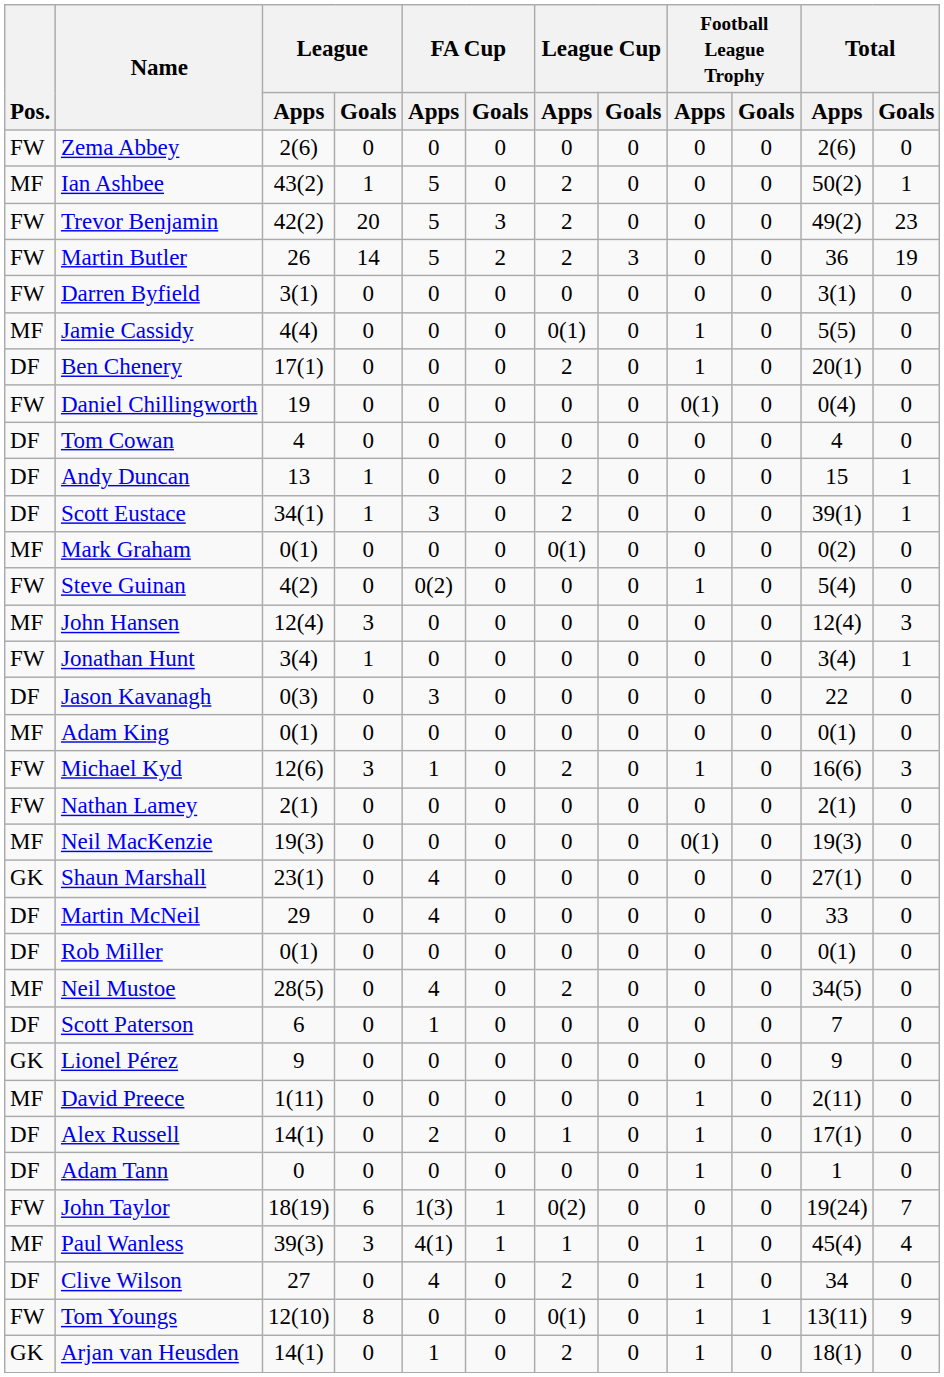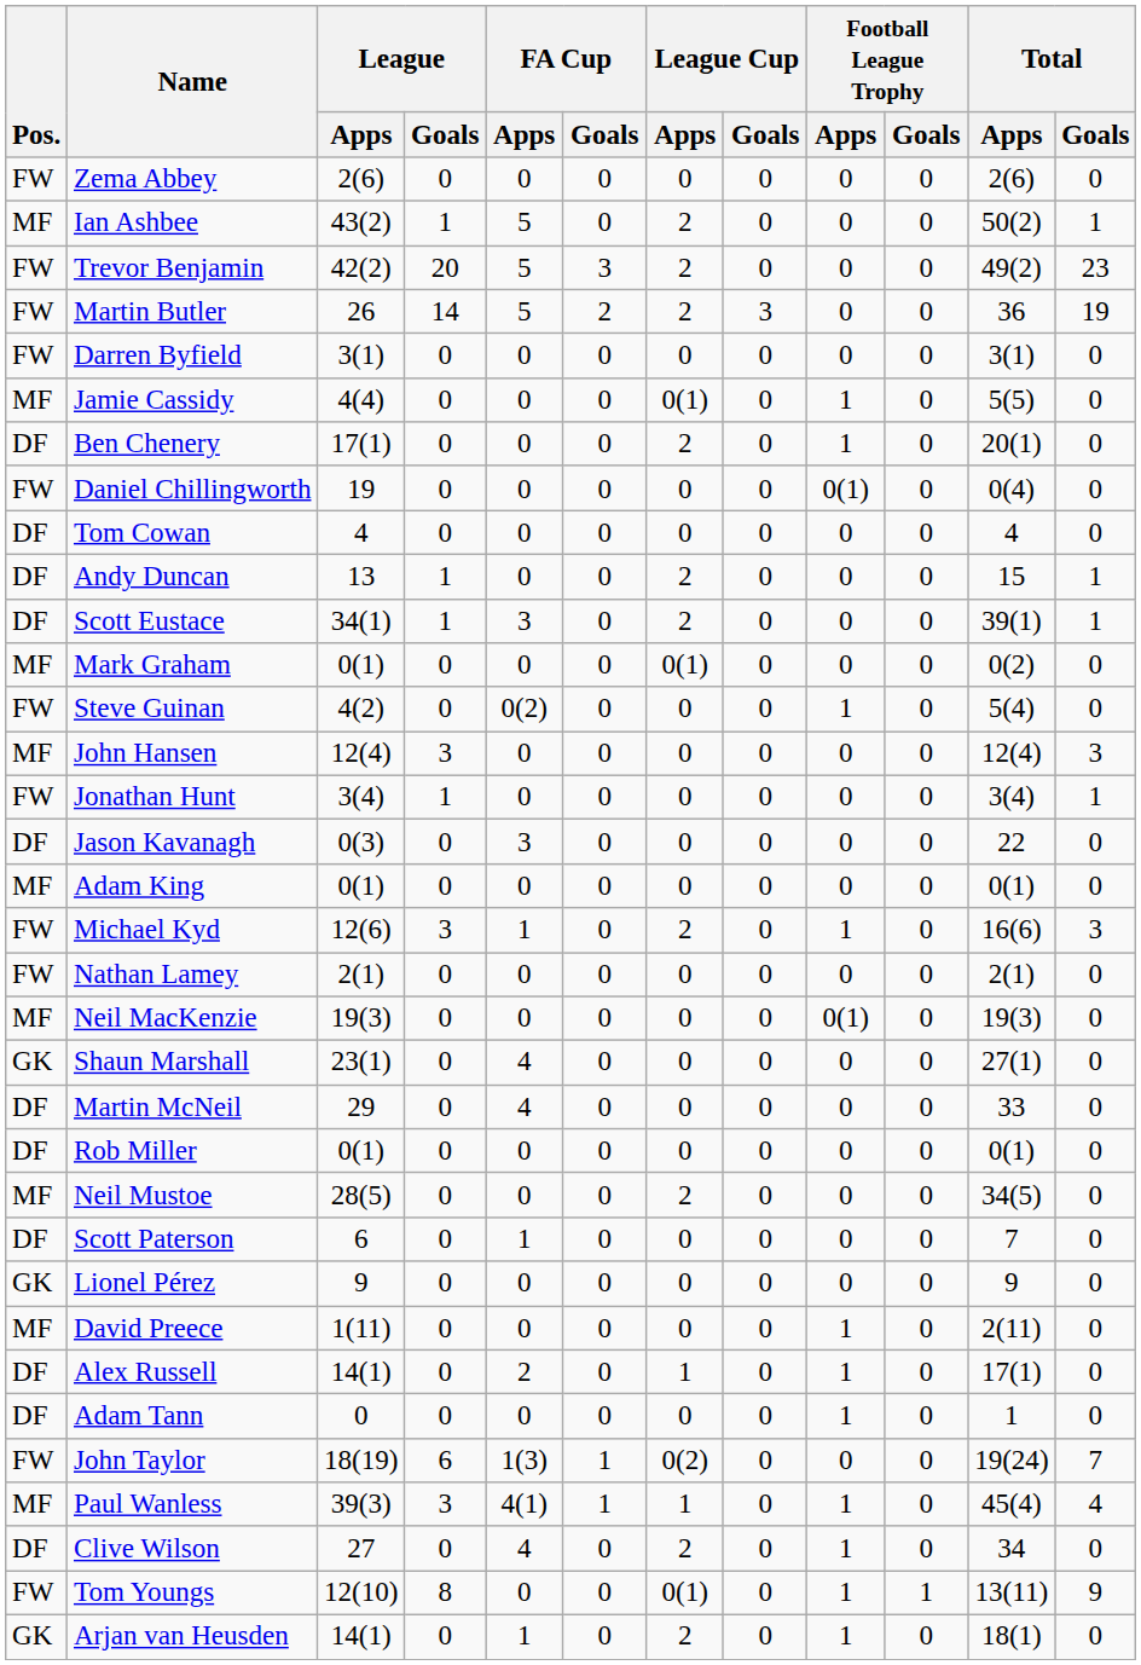 <table class="wikitable" style="text-align:center">
 <tr>
 <th rowspan="2" valign="bottom">Pos.</th>
 <th rowspan="2">Name</th>
 <th colspan="2" width="85">League</th>
 <th colspan="2" width="85">FA Cup</th>
 <th colspan="2" width="85">League Cup</th>
 <th colspan="2" width="85"><small> Football League Trophy </small></th>
 <th colspan="2" width="85">Total</th>
 </tr>
 <tr>
 <th>Apps</th>
 <th>Goals</th>
 <th>Apps</th>
 <th>Goals</th>
 <th>Apps</th>
 <th>Goals</th>
 <th>Apps</th>
 <th>Goals</th>
 <th>Apps</th>
 <th>Goals</th>
 </tr>
 <tr>
 <td align="left">FW</td>
 <td align="left"> <a href='#'>Zema Abbey</a></td>
 <td>2(6)</td>
 <td>0</td>
 <td>0</td>
 <td>0</td>
 <td>0</td>
 <td>0</td>
 <td>0</td>
 <td>0</td>
 <td>2(6)</td>
 <td>0</td>
 </tr>
 <tr>
 <td align="left">MF</td>
 <td align="left"> <a href='#'>Ian Ashbee</a></td>
 <td>43(2)</td>
 <td>1</td>
 <td>5</td>
 <td>0</td>
 <td>2</td>
 <td>0</td>
 <td>0</td>
 <td>0</td>
 <td>50(2)</td>
 <td>1</td>
 </tr>
 <tr>
 <td align="left">FW</td>
 <td align="left"> <a href='#'>Trevor Benjamin</a></td>
 <td>42(2)</td>
 <td>20</td>
 <td>5</td>
 <td>3</td>
 <td>2</td>
 <td>0</td>
 <td>0</td>
 <td>0</td>
 <td>49(2)</td>
 <td>23</td>
 </tr>
 <tr>
 <td align="left">FW</td>
 <td align="left"> <a href='#'>Martin Butler</a></td>
 <td>26</td>
 <td>14</td>
 <td>5</td>
 <td>2</td>
 <td>2</td>
 <td>3</td>
 <td>0</td>
 <td>0</td>
 <td>36</td>
 <td>19</td>
 </tr>
 <tr>
 <td align="left">FW</td>
 <td align="left"> <a href='#'>Darren Byfield</a></td>
 <td>3(1)</td>
 <td>0</td>
 <td>0</td>
 <td>0</td>
 <td>0</td>
 <td>0</td>
 <td>0</td>
 <td>0</td>
 <td>3(1)</td>
 <td>0</td>
 </tr>
 <tr>
 <td align="left">MF</td>
 <td align="left"> <a href='#'>Jamie Cassidy</a></td>
 <td>4(4)</td>
 <td>0</td>
 <td>0</td>
 <td>0</td>
 <td>0(1)</td>
 <td>0</td>
 <td>1</td>
 <td>0</td>
 <td>5(5)</td>
 <td>0</td>
 </tr>
 <tr>
 <td align="left">DF</td>
 <td align="left"> <a href='#'>Ben Chenery</a></td>
 <td>17(1)</td>
 <td>0</td>
 <td>0</td>
 <td>0</td>
 <td>2</td>
 <td>0</td>
 <td>1</td>
 <td>0</td>
 <td>20(1)</td>
 <td>0</td>
 </tr>
 <tr>
 <td align="left">FW</td>
 <td align="left"> <a href='#'>Daniel Chillingworth</a></td>
 <td>19</td>
 <td>0</td>
 <td>0</td>
 <td>0</td>
 <td>0</td>
 <td>0</td>
 <td>0(1)</td>
 <td>0</td>
 <td>0(4)</td>
 <td>0</td>
 </tr>
 <tr>
 <td align="left">DF</td>
 <td align="left"> <a href='#'>Tom Cowan</a></td>
 <td>4</td>
 <td>0</td>
 <td>0</td>
 <td>0</td>
 <td>0</td>
 <td>0</td>
 <td>0</td>
 <td>0</td>
 <td>4</td>
 <td>0</td>
 </tr>
 <tr>
 <td align="left">DF</td>
 <td align="left"> <a href='#'>Andy Duncan</a></td>
 <td>13</td>
 <td>1</td>
 <td>0</td>
 <td>0</td>
 <td>2</td>
 <td>0</td>
 <td>0</td>
 <td>0</td>
 <td>15</td>
 <td>1</td>
 </tr>
 <tr>
 <td align="left">DF</td>
 <td align="left"> <a href='#'>Scott Eustace</a></td>
 <td>34(1)</td>
 <td>1</td>
 <td>3</td>
 <td>0</td>
 <td>2</td>
 <td>0</td>
 <td>0</td>
 <td>0</td>
 <td>39(1)</td>
 <td>1</td>
 </tr>
 <tr>
 <td align="left">MF</td>
 <td align="left"> <a href='#'>Mark Graham</a></td>
 <td>0(1)</td>
 <td>0</td>
 <td>0</td>
 <td>0</td>
 <td>0(1)</td>
 <td>0</td>
 <td>0</td>
 <td>0</td>
 <td>0(2)</td>
 <td>0</td>
 </tr>
 <tr>
 <td align="left">FW</td>
 <td align="left"> <a href='#'>Steve Guinan</a></td>
 <td>4(2)</td>
 <td>0</td>
 <td>0(2)</td>
 <td>0</td>
 <td>0</td>
 <td>0</td>
 <td>1</td>
 <td>0</td>
 <td>5(4)</td>
 <td>0</td>
 </tr>
 <tr>
 <td align="left">MF</td>
 <td align="left"> <a href='#'>John Hansen</a></td>
 <td>12(4)</td>
 <td>3</td>
 <td>0</td>
 <td>0</td>
 <td>0</td>
 <td>0</td>
 <td>0</td>
 <td>0</td>
 <td>12(4)</td>
 <td>3</td>
 </tr>
 <tr>
 <td align="left">FW</td>
 <td align="left"> <a href='#'>Jonathan Hunt</a></td>
 <td>3(4)</td>
 <td>1</td>
 <td>0</td>
 <td>0</td>
 <td>0</td>
 <td>0</td>
 <td>0</td>
 <td>0</td>
 <td>3(4)</td>
 <td>1</td>
 </tr>
 <tr>
 <td align="left">DF</td>
 <td align="left"> <a href='#'>Jason Kavanagh</a></td>
 <td>0(3)</td>
 <td>0</td>
 <td>3</td>
 <td>0</td>
 <td>0</td>
 <td>0</td>
 <td>0</td>
 <td>0</td>
 <td>22</td>
 <td>0</td>
 </tr>
 <tr>
 <td align="left">MF</td>
 <td align="left"> <a href='#'>Adam King</a></td>
 <td>0(1)</td>
 <td>0</td>
 <td>0</td>
 <td>0</td>
 <td>0</td>
 <td>0</td>
 <td>0</td>
 <td>0</td>
 <td>0(1)</td>
 <td>0</td>
 </tr>
 <tr>
 <td align="left">FW</td>
 <td align="left"> <a href='#'>Michael Kyd</a></td>
 <td>12(6)</td>
 <td>3</td>
 <td>1</td>
 <td>0</td>
 <td>2</td>
 <td>0</td>
 <td>1</td>
 <td>0</td>
 <td>16(6)</td>
 <td>3</td>
 </tr>
 <tr>
 <td align="left">FW</td>
 <td align="left"> <a href='#'>Nathan Lamey</a></td>
 <td>2(1)</td>
 <td>0</td>
 <td>0</td>
 <td>0</td>
 <td>0</td>
 <td>0</td>
 <td>0</td>
 <td>0</td>
 <td>2(1)</td>
 <td>0</td>
 </tr>
 <tr>
 <td align="left">MF</td>
 <td align="left"> <a href='#'>Neil MacKenzie</a></td>
 <td>19(3)</td>
 <td>0</td>
 <td>0</td>
 <td>0</td>
 <td>0</td>
 <td>0</td>
 <td>0(1)</td>
 <td>0</td>
 <td>19(3)</td>
 <td>0</td>
 </tr>
 <tr>
 <td align="left">GK</td>
 <td align="left"> <a href='#'>Shaun Marshall</a></td>
 <td>23(1)</td>
 <td>0</td>
 <td>4</td>
 <td>0</td>
 <td>0</td>
 <td>0</td>
 <td>0</td>
 <td>0</td>
 <td>27(1)</td>
 <td>0</td>
 </tr>
 <tr>
 <td align="left">DF</td>
 <td align="left"> <a href='#'>Martin McNeil</a></td>
 <td>29</td>
 <td>0</td>
 <td>4</td>
 <td>0</td>
 <td>0</td>
 <td>0</td>
 <td>0</td>
 <td>0</td>
 <td>33</td>
 <td>0</td>
 </tr>
 <tr>
 <td align="left">DF</td>
 <td align="left"> <a href='#'>Rob Miller</a></td>
 <td>0(1)</td>
 <td>0</td>
 <td>0</td>
 <td>0</td>
 <td>0</td>
 <td>0</td>
 <td>0</td>
 <td>0</td>
 <td>0(1)</td>
 <td>0</td>
 </tr>
 <tr>
 <td align="left">MF</td>
 <td align="left"> <a href='#'>Neil Mustoe</a></td>
 <td>28(5)</td>
 <td>0</td>
-<td>4</td>
+<td>0</td>
 <td>0</td>
 <td>2</td>
 <td>0</td>
 <td>0</td>
 <td>0</td>
 <td>34(5)</td>
 <td>0</td>
 </tr>
 <tr>
 <td align="left">DF</td>
 <td align="left"> <a href='#'>Scott Paterson</a></td>
 <td>6</td>
 <td>0</td>
 <td>1</td>
 <td>0</td>
 <td>0</td>
 <td>0</td>
 <td>0</td>
 <td>0</td>
 <td>7</td>
 <td>0</td>
 </tr>
 <tr>
 <td align="left">GK</td>
 <td align="left"> <a href='#'>Lionel Pérez</a></td>
 <td>9</td>
 <td>0</td>
 <td>0</td>
 <td>0</td>
 <td>0</td>
 <td>0</td>
 <td>0</td>
 <td>0</td>
 <td>9</td>
 <td>0</td>
 </tr>
 <tr>
 <td align="left">MF</td>
 <td align="left"> <a href='#'>David Preece</a></td>
 <td>1(11)</td>
 <td>0</td>
 <td>0</td>
 <td>0</td>
 <td>0</td>
 <td>0</td>
 <td>1</td>
 <td>0</td>
 <td>2(11)</td>
 <td>0</td>
 </tr>
 <tr>
 <td align="left">DF</td>
 <td align="left"> <a href='#'>Alex Russell</a></td>
 <td>14(1)</td>
 <td>0</td>
 <td>2</td>
 <td>0</td>
 <td>1</td>
 <td>0</td>
 <td>1</td>
 <td>0</td>
 <td>17(1)</td>
 <td>0</td>
 </tr>
 <tr>
 <td align="left">DF</td>
 <td align="left"> <a href='#'>Adam Tann</a></td>
 <td>0</td>
 <td>0</td>
 <td>0</td>
 <td>0</td>
 <td>0</td>
 <td>0</td>
 <td>1</td>
 <td>0</td>
 <td>1</td>
 <td>0</td>
 </tr>
 <tr>
 <td align="left">FW</td>
 <td align="left"> <a href='#'>John Taylor</a></td>
 <td>18(19)</td>
 <td>6</td>
 <td>1(3)</td>
 <td>1</td>
 <td>0(2)</td>
 <td>0</td>
 <td>0</td>
 <td>0</td>
 <td>19(24)</td>
 <td>7</td>
 </tr>
 <tr>
 <td align="left">MF</td>
 <td align="left"> <a href='#'>Paul Wanless</a></td>
 <td>39(3)</td>
 <td>3</td>
 <td>4(1)</td>
 <td>1</td>
 <td>1</td>
 <td>0</td>
 <td>1</td>
 <td>0</td>
 <td>45(4)</td>
 <td>4</td>
 </tr>
 <tr>
 <td align="left">DF</td>
 <td align="left"> <a href='#'>Clive Wilson</a></td>
 <td>27</td>
 <td>0</td>
 <td>4</td>
 <td>0</td>
 <td>2</td>
 <td>0</td>
 <td>1</td>
 <td>0</td>
 <td>34</td>
 <td>0</td>
 </tr>
 <tr>
 <td align="left">FW</td>
 <td align="left"> <a href='#'>Tom Youngs</a></td>
 <td>12(10)</td>
 <td>8</td>
 <td>0</td>
 <td>0</td>
 <td>0(1)</td>
 <td>0</td>
 <td>1</td>
 <td>1</td>
 <td>13(11)</td>
 <td>9</td>
 </tr>
 <tr>
 <td align="left">GK</td>
 <td align="left"> <a href='#'>Arjan van Heusden</a></td>
 <td>14(1)</td>
 <td>0</td>
 <td>1</td>
 <td>0</td>
 <td>2</td>
 <td>0</td>
 <td>1</td>
 <td>0</td>
 <td>18(1)</td>
 <td>0</td>
 </tr>
 <tr>
 </tr>
 </table>
